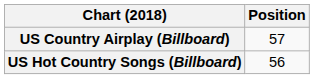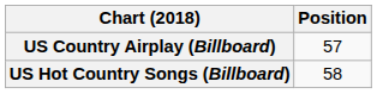 <table class="wikitable sortable plainrowheaders" style="text-align:center">
 <tr>
 <th scope="col">Chart (2018)</th>
 <th scope="col">Position</th>
 </tr>
 <tr>
 <th scope="row">US Country Airplay (<em>Billboard</em>)</th>
 <td>57</td>
 </tr>
 <tr>
 <th scope="row">US Hot Country Songs (<em>Billboard</em>)</th>
-<td>56</td>
+<td>58</td>
 </tr>
 </table>
